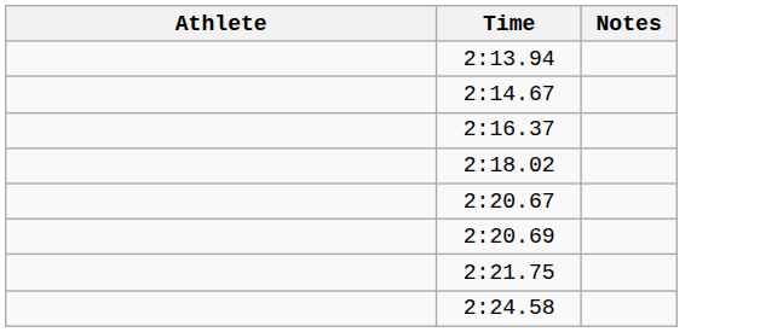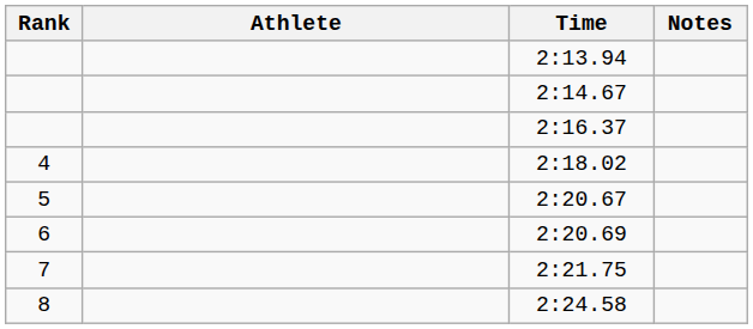 <table class="wikitable" style="text-align:center">
 <tr>
+<th width=40>Rank</th>
 <th width=250>Athlete</th>
 <th width=80>Time</th>
 <th width=50>Notes</th>
 </tr>
 <tr>
+<td></td>
 <td align=left></td>
 <td>2:13.94</td>
 <td></td>
 </tr>
 <tr>
+<td></td>
 <td align=left></td>
 <td>2:14.67</td>
 <td></td>
 </tr>
 <tr>
+<td></td>
 <td align=left></td>
 <td>2:16.37</td>
 <td></td>
 </tr>
 <tr>
+<td>4</td>
 <td align=left></td>
 <td>2:18.02</td>
 <td></td>
 </tr>
 <tr>
+<td>5</td>
 <td align=left></td>
 <td>2:20.67</td>
 <td></td>
 </tr>
 <tr>
+<td>6</td>
 <td align=left></td>
 <td>2:20.69</td>
 <td></td>
 </tr>
 <tr>
+<td>7</td>
 <td align=left></td>
 <td>2:21.75</td>
 <td></td>
 </tr>
 <tr>
+<td>8</td>
 <td align=left></td>
 <td>2:24.58</td>
 <td></td>
 </tr>
 </table>
